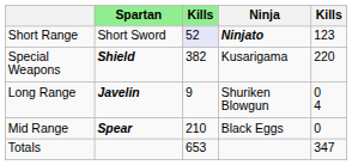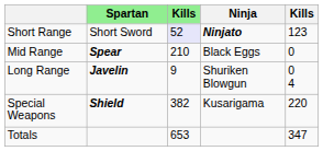 <table class="wikitable" style="text-align:left; width:440px; height:200px">
 <tr valign="top">
 <th style="width:120px;"></th>
 <th style="width:120px; background:lightgreen;">Spartan</th>
 <th style="width:40px; background:lightgreen;">Kills</th>
 <th style="width:120px;">Ninja</th>
 <th style="width:40px;">Kills</th>
 </tr>
 <tr valign="top">
 <td>Short Range</td>
 <td>Short Sword</td>
 <td style="background: lavender;">52</td>
 <td><strong><em>Ninjato</em></strong></td>
 <td>123</td>
 </tr>
 <tr valign="top">
-<td>Special Weapons</td>
-<td><strong><em>Shield</em></strong></td>
-<td>382</td>
-<td>Kusarigama</td>
-<td>220</td>
+<td>Mid Range</td>
+<td><strong><em>Spear</em></strong></td>
+<td>210</td>
+<td>Black Eggs</td>
+<td>0</td>
 </tr>
 <tr valign="top">
 <td>Long Range</td>
 <td><strong><em>Javelin</em></strong></td>
 <td>9</td>
 <td>Shuriken<br>Blowgun</td>
 <td>0<br>4</td>
 </tr>
 <tr valign="top">
-<td>Mid Range</td>
-<td><strong><em>Spear</em></strong></td>
-<td>210</td>
-<td>Black Eggs</td>
-<td>0</td>
+<td>Special Weapons</td>
+<td><strong><em>Shield</em></strong></td>
+<td>382</td>
+<td>Kusarigama</td>
+<td>220</td>
 </tr>
 <tr valign="top">
 <td>Totals</td>
 <td></td>
 <td>653</td>
 <td></td>
 <td>347</td>
 </tr>
 </table>
